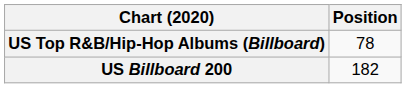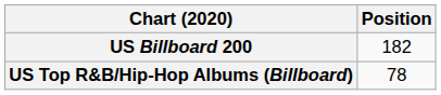 <table class="wikitable plainrowheaders" style="text-align:center">
 <tr>
 <th scope="col">Chart (2020)</th>
 <th scope="col">Position</th>
 </tr>
 <tr>
+<th scope="row">US <em>Billboard</em> 200</th>
+<td>182</td>
+</tr>
+<tr>
 <th scope="row">US Top R&B/Hip-Hop Albums (<em>Billboard</em>)</th>
 <td>78</td>
 </tr>
-<tr>
-<th scope="row">US <em>Billboard</em> 200</th>
-<td>182</td>
-</tr>
 </table>
